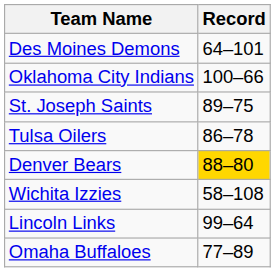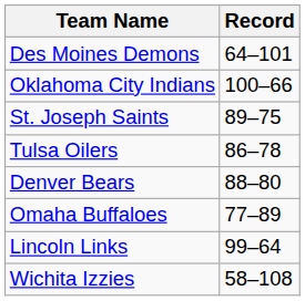 <table class="wikitable">
 <tr>
 <th>Team Name</th>
 <th>Record</th>
 </tr>
 <tr>
 <td><a href='#'>Des Moines Demons</a></td>
 <td>64–101</td>
 </tr>
 <tr>
 <td><a href='#'>Oklahoma City Indians</a></td>
 <td>100–66</td>
 </tr>
 <tr>
 <td><a href='#'>St. Joseph Saints</a></td>
 <td>89–75</td>
 </tr>
 <tr>
 <td><a href='#'>Tulsa Oilers</a></td>
 <td>86–78</td>
 </tr>
 <tr>
 <td><a href='#'>Denver Bears</a></td>
-<td style="background: gold;">88–80</td>
+<td>88–80</td>
 </tr>
 <tr>
-<td><a href='#'>Wichita Izzies</a></td>
-<td>58–108</td>
+<td><a href='#'>Omaha Buffaloes</a></td>
+<td>77–89</td>
 </tr>
 <tr>
 <td><a href='#'>Lincoln Links</a></td>
 <td>99–64</td>
 </tr>
 <tr>
-<td><a href='#'>Omaha Buffaloes</a></td>
-<td>77–89</td>
+<td><a href='#'>Wichita Izzies</a></td>
+<td>58–108</td>
 </tr>
 </table>
